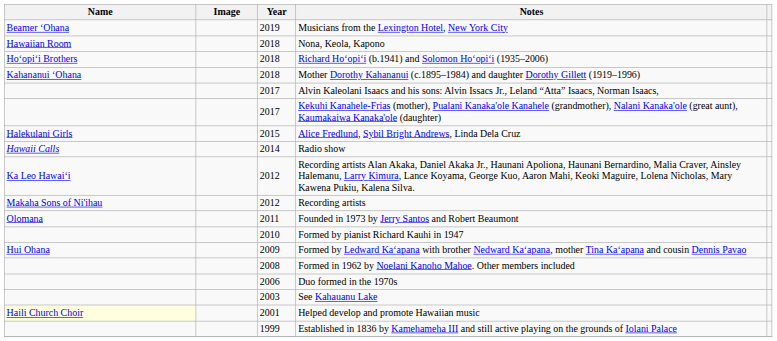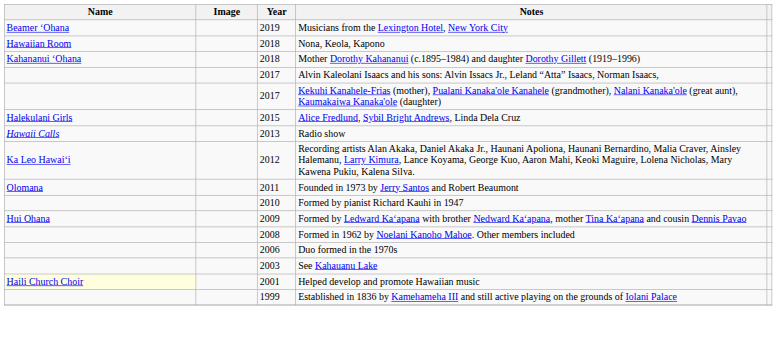 <table class="wikitable sortable" style="width:98%">
 <tr>
 <th scope="col" width = 25%>Name</th>
 <th scope="col" width = 8% class="unsortable">Image</th>
 <th scope="col" width = 5%>Year</th>
 <th scope="col"   class="unsortable">Notes</th>
 <th scope="col" class="unsortable"></th>
 </tr>
 <tr>
 <td scope="row"><a href='#'>Beamer ‘Ohana</a></td>
 <td></td>
 <td>2019</td>
 <td>Musicians from the <a href='#'>Lexington Hotel</a>, <a href='#'>New York City</a></td>
 <td align="center"></td>
 </tr>
 <tr>
 <td scope="row"><a href='#'>Hawaiian Room</a></td>
 <td></td>
 <td>2018</td>
 <td>Nona, Keola, Kapono</td>
-<td align="center"></td>
-</tr>
-<tr>
-<td scope="row"><a href='#'>Ho‘opi‘i Brothers</a></td>
-<td></td>
-<td>2018</td>
-<td><a href='#'>Richard Ho‘opi‘i</a>   (b.1941) and <a href='#'>Solomon Ho‘opi‘i</a>  (1935–2006)</td>
 <td align="center"></td>
 </tr>
 <tr>
 <td scope="row"><a href='#'>Kahananui ‘Ohana</a></td>
 <td></td>
 <td>2018</td>
 <td>Mother <a href='#'>Dorothy Kahananui</a> (c.1895–1984) and daughter <a href='#'>Dorothy Gillett</a> (1919–1996)</td>
 <td align="center"></td>
 </tr>
 <tr>
 <td scope="row"></td>
 <td></td>
 <td>2017</td>
 <td>Alvin Kaleolani Isaacs and his sons: Alvin Issacs Jr., Leland “Atta” Isaacs, Norman Isaacs,</td>
 <td align="center"></td>
 </tr>
 <tr>
 <td scope="row"></td>
 <td></td>
 <td>2017</td>
 <td><a href='#'>Kekuhi Kanahele-Frias</a> (mother), <a href='#'>Pualani Kanaka'ole Kanahele</a>  (grandmother), <a href='#'>Nalani Kanaka'ole</a> (great aunt), <a href='#'>Kaumakaiwa Kanaka'ole</a> (daughter)</td>
 <td align="center"></td>
 </tr>
 <tr>
 <td scope="row"><a href='#'>Halekulani Girls</a></td>
 <td></td>
 <td>2015</td>
 <td><a href='#'>Alice Fredlund</a>, <a href='#'>Sybil Bright Andrews</a>, Linda Dela Cruz</td>
 <td align="center"></td>
 </tr>
 <tr>
 <td scope="row"><em><a href='#'>Hawaii Calls</a></em></td>
 <td></td>
-<td>2014</td>
+<td>2013</td>
 <td>Radio show</td>
 <td align="center"></td>
 </tr>
 <tr>
 <td scope="row"><a href='#'>Ka Leo Hawai‘i</a></td>
 <td></td>
 <td>2012</td>
 <td>Recording artists Alan Akaka, Daniel Akaka Jr., Haunani Apoliona, Haunani Bernardino, Malia Craver, Ainsley Halemanu, <a href='#'>Larry Kimura</a>, Lance Koyama, George Kuo, Aaron Mahi, Keoki Maguire, Lolena Nicholas, Mary Kawena Pukiu, Kalena Silva.</td>
-<td align="center"></td>
-</tr>
-<tr>
-<td scope="row"><a href='#'>Makaha Sons of Ni'ihau</a></td>
-<td></td>
-<td>2012</td>
-<td>Recording artists</td>
 <td align="center"></td>
 </tr>
 <tr>
 <td scope="row"><a href='#'>Olomana</a></td>
 <td></td>
 <td>2011</td>
 <td>Founded in 1973 by <a href='#'>Jerry Santos</a> and Robert Beaumont</td>
 <td align="center"></td>
 </tr>
 <tr>
 <td scope="row"></td>
 <td></td>
 <td>2010</td>
 <td>Formed by pianist Richard Kauhi in 1947</td>
 <td align="center"></td>
 </tr>
 <tr>
 <td scope="row"><a href='#'>Hui Ohana</a></td>
 <td></td>
 <td>2009</td>
 <td>Formed by <a href='#'>Ledward Kaʻapana</a> with brother <a href='#'>Nedward Kaʻapana</a>, mother <a href='#'>Tina Kaʻapana</a> and cousin <a href='#'>Dennis Pavao</a></td>
 <td align="center"></td>
 </tr>
 <tr>
 <td scope="row"></td>
 <td></td>
 <td>2008</td>
 <td>Formed in 1962 by <a href='#'>Noelani Kanoho Mahoe</a>. Other members included</td>
 <td align="center"></td>
 </tr>
 <tr>
 <td scope="row"></td>
 <td></td>
 <td>2006</td>
 <td>Duo formed in the 1970s</td>
 <td align="center"></td>
 </tr>
 <tr>
 <td scope="row"></td>
 <td></td>
 <td>2003</td>
 <td>See <a href='#'>Kahauanu Lake</a></td>
 <td align="center"></td>
 </tr>
 <tr>
 <td scope="row" style="background: lightyellow;"><a href='#'>Haili Church Choir</a></td>
 <td></td>
 <td>2001</td>
 <td>Helped develop and promote Hawaiian music</td>
 <td align="center"></td>
 </tr>
 <tr>
 <td scope="row"></td>
 <td></td>
 <td>1999</td>
 <td>Established in 1836 by <a href='#'>Kamehameha III</a> and still active playing on the grounds of <a href='#'>Iolani Palace</a></td>
 <td align="center"></td>
 </tr>
 <tr>
 </tr>
 </table>
